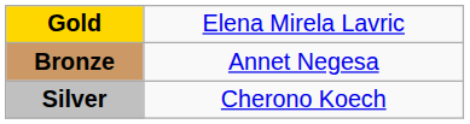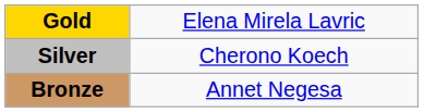 <table class="wikitable" style="text-align:center; " width="35%">
 <tr>
 <td bgcolor="gold"><strong>Gold</strong></td>
 <td><a href='#'>Elena Mirela Lavric</a><br>  <small><em></em></small></td>
 </tr>
 <tr>
+<td bgcolor="silver"><strong>Silver</strong></td>
+<td><a href='#'>Cherono Koech</a><br>  <small><em></em></small></td>
+</tr>
+<tr>
 <td bgcolor="CC9966"><strong>Bronze</strong></td>
 <td><a href='#'>Annet Negesa</a><br>  <small><em></em></small></td>
 </tr>
-<tr>
-<td bgcolor="silver"><strong>Silver</strong></td>
-<td><a href='#'>Cherono Koech</a><br>  <small><em></em></small></td>
-</tr>
 </table>
